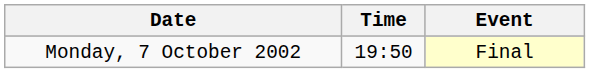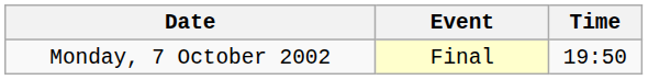 <table class = "wikitable" style="text-align:center;">
 <tr>
 <th width=220>Date</th>
+<th width=100>Event</th>
 <th width=50>Time</th>
-<th width=100>Event</th>
 </tr>
 <tr>
 <td>Monday, 7 October 2002</td>
+<td bgcolor=ffffcc>Final</td>
 <td>19:50</td>
-<td bgcolor=ffffcc>Final</td>
 </tr>
 </table>
